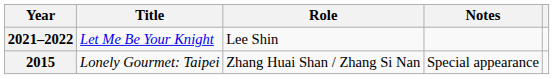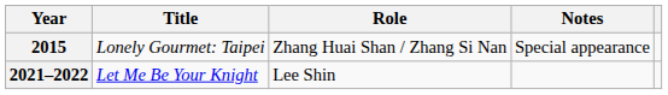 <table class="wikitable plainrowheaders">
 <tr>
 <th scope="col">Year</th>
 <th scope="col">Title</th>
 <th scope="col">Role</th>
 <th scope="col">Notes</th>
 <th scope="col" class="unsortable"></th>
 </tr>
 <tr>
+<th scope="row">2015</th>
+<td><em>Lonely Gourmet: Taipei</em></td>
+<td>Zhang Huai Shan / Zhang Si Nan</td>
+<td>Special appearance</td>
+<td></td>
+</tr>
+<tr>
 <th scope="row">2021–2022</th>
 <td><em><a href='#'>Let Me Be Your Knight</a></em></td>
 <td>Lee Shin</td>
 <td></td>
 <td></td>
 </tr>
-<tr>
-<th scope="row">2015</th>
-<td><em>Lonely Gourmet: Taipei</em></td>
-<td>Zhang Huai Shan / Zhang Si Nan</td>
-<td>Special appearance</td>
-<td></td>
-</tr>
 </table>
